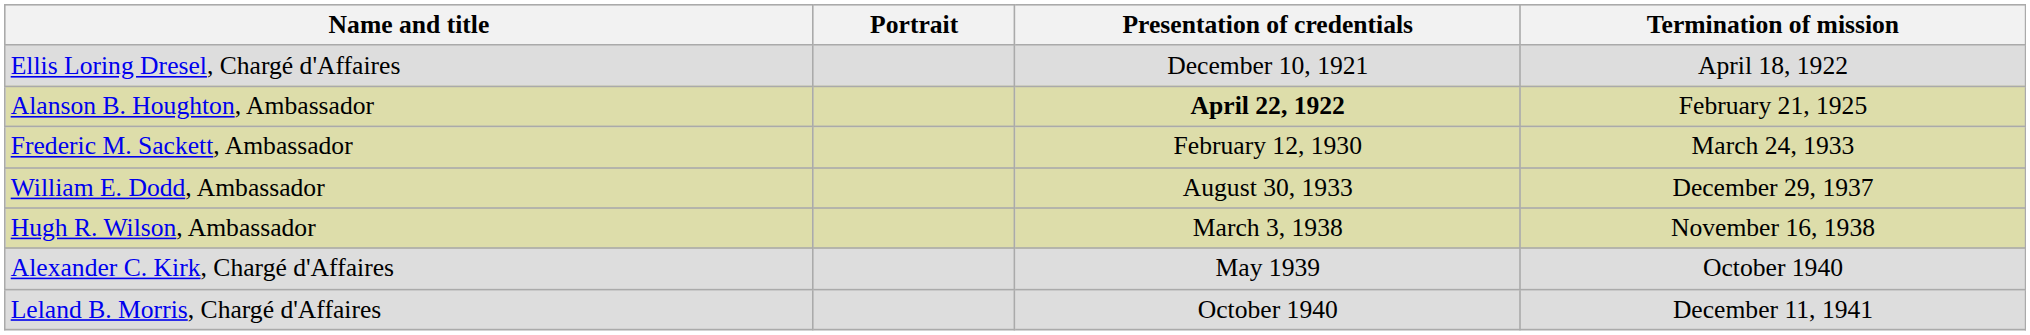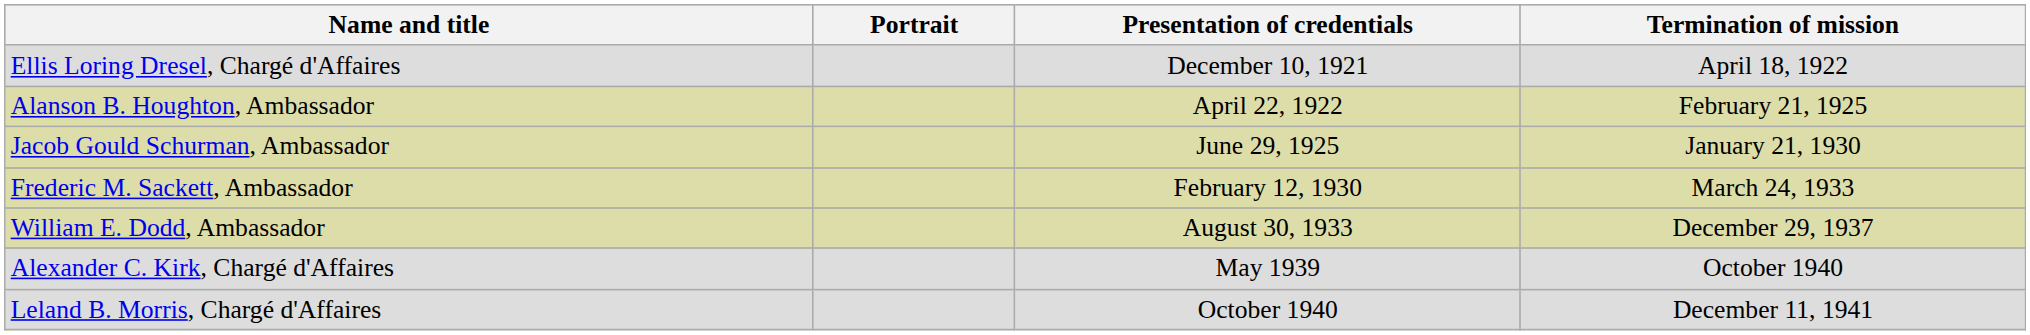 <table class=wikitable style="width:100%">
 <tr>
 <th align=center valign=bottom width="40%">Name and title</th>
 <th valign=bottom width="10%">Portrait</th>
 <th valign=bottom width="25%">Presentation of credentials</th>
 <th valign=bottom width="25%">Termination of mission</th>
 </tr>
 <tr bgcolor="#dddddd">
 <td><a href='#'>Ellis Loring Dresel</a>, Chargé d'Affaires</td>
 <td align=center></td>
 <td align=center>December 10, 1921</td>
 <td align=center>April 18, 1922</td>
 </tr>
 <tr bgcolor="#ddddaa">
 <td><a href='#'>Alanson B. Houghton</a>, Ambassador</td>
 <td align=center></td>
-<td align=center><strong>April 22, 1922</strong></td>
+<td align=center>April 22, 1922</td>
 <td align=center>February 21, 1925</td>
+</tr>
+<tr bgcolor="#ddddaa">
+<td><a href='#'>Jacob Gould Schurman</a>, Ambassador</td>
+<td align=center></td>
+<td align=center>June 29, 1925</td>
+<td align=center>January 21, 1930</td>
 </tr>
 <tr bgcolor="#ddddaa">
 <td><a href='#'>Frederic M. Sackett</a>, Ambassador</td>
 <td align=center></td>
 <td align=center>February 12, 1930</td>
 <td align=center>March 24, 1933</td>
 </tr>
 <tr bgcolor="#ddddaa">
 <td><a href='#'>William E. Dodd</a>, Ambassador</td>
 <td align=center></td>
 <td align=center>August 30, 1933</td>
 <td align=center>December 29, 1937</td>
-</tr>
-<tr bgcolor="#ddddaa">
-<td><a href='#'>Hugh R. Wilson</a>, Ambassador</td>
-<td align=center></td>
-<td align=center>March 3, 1938</td>
-<td align=center>November 16, 1938</td>
 </tr>
 <tr bgcolor="#dddddd">
 <td><a href='#'>Alexander C. Kirk</a>, Chargé d'Affaires</td>
 <td align=center></td>
 <td align=center>May 1939</td>
 <td align=center>October 1940</td>
 </tr>
 <tr bgcolor="#dddddd">
 <td><a href='#'>Leland B. Morris</a>, Chargé d'Affaires</td>
 <td align=center></td>
 <td align=center>October 1940</td>
 <td align=center>December 11, 1941</td>
 </tr>
 </table>
